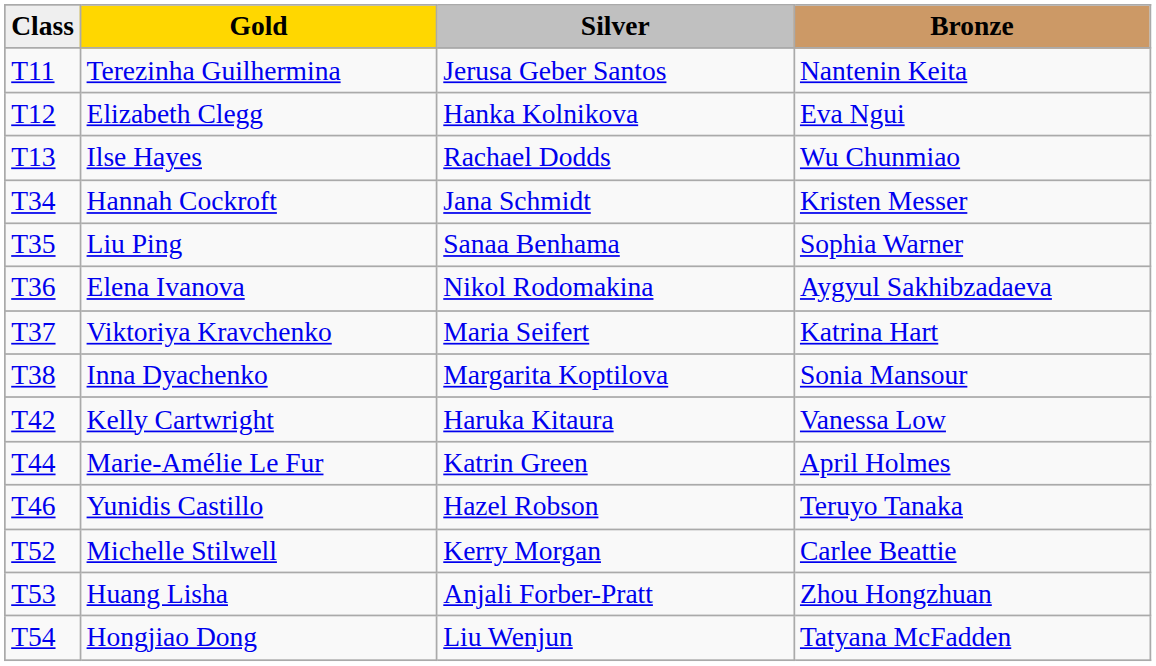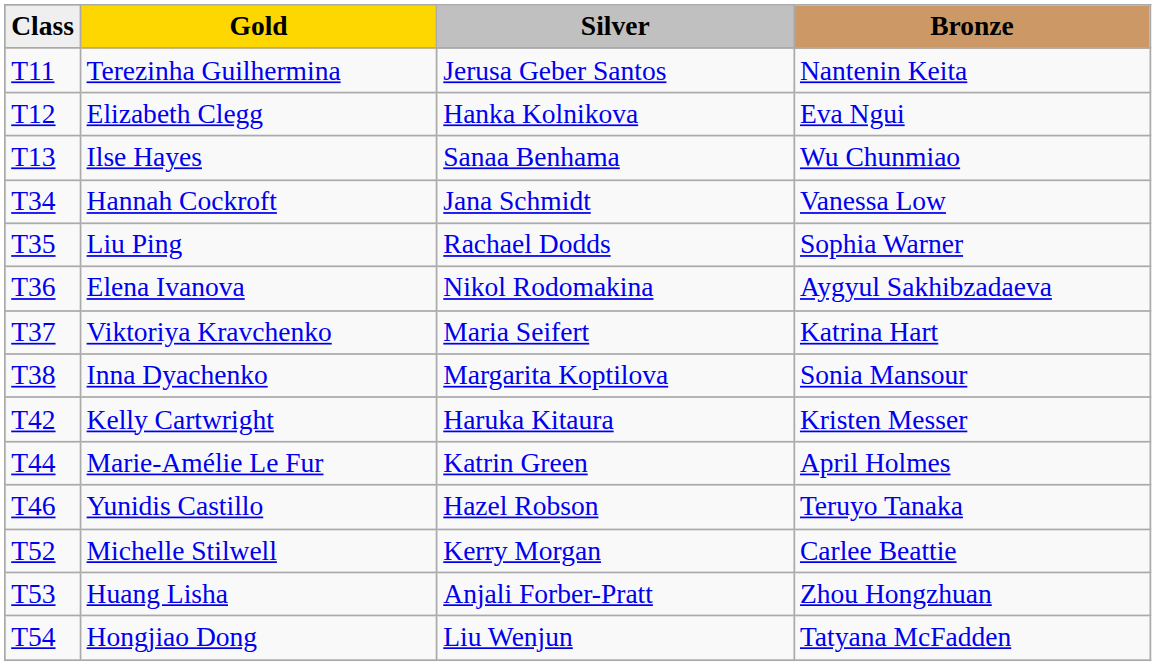 <table class="wikitable" style="text-align:left">
 <tr align="center">
 <td bgcolor=efefef><strong>Class</strong></td>
 <td width=200 bgcolor=gold><strong>Gold</strong></td>
 <td width=200 bgcolor=silver><strong>Silver</strong></td>
 <td width=200 bgcolor=CC9966><strong>Bronze</strong></td>
 </tr>
 <tr>
 <td><a href='#'>T11</a></td>
 <td><a href='#'>Terezinha Guilhermina</a><br><em> </em></td>
 <td><a href='#'>Jerusa Geber Santos</a><br><em> </em></td>
 <td><a href='#'>Nantenin Keita</a><br><em> </em></td>
 </tr>
 <tr>
 <td><a href='#'>T12</a></td>
 <td><a href='#'>Elizabeth Clegg</a><br><em> </em></td>
 <td><a href='#'>Hanka Kolnikova</a><br><em> </em></td>
 <td><a href='#'>Eva Ngui</a><br><em> </em></td>
 </tr>
 <tr>
 <td><a href='#'>T13</a></td>
 <td><a href='#'>Ilse Hayes</a><br><em> </em></td>
-<td><a href='#'>Rachael Dodds</a><br><em> </em></td>
+<td><a href='#'>Sanaa Benhama</a><br><em> </em></td>
 <td><a href='#'>Wu Chunmiao</a><br><em> </em></td>
 </tr>
 <tr>
 <td><a href='#'>T34</a></td>
 <td><a href='#'>Hannah Cockroft</a><br><em> </em></td>
 <td><a href='#'>Jana Schmidt</a><br><em> </em></td>
-<td><a href='#'>Kristen Messer</a><br><em> </em></td>
+<td><a href='#'>Vanessa Low</a><br><em> </em></td>
 </tr>
 <tr>
 <td><a href='#'>T35</a></td>
 <td><a href='#'>Liu Ping</a><br><em> </em></td>
-<td><a href='#'>Sanaa Benhama</a><br><em> </em></td>
+<td><a href='#'>Rachael Dodds</a><br><em> </em></td>
 <td><a href='#'>Sophia Warner</a><br><em> </em></td>
 </tr>
 <tr>
 <td><a href='#'>T36</a></td>
 <td><a href='#'>Elena Ivanova</a><br><em> </em></td>
 <td><a href='#'>Nikol Rodomakina</a><br><em> </em></td>
 <td><a href='#'>Aygyul Sakhibzadaeva</a><br><em> </em></td>
 </tr>
 <tr>
 <td><a href='#'>T37</a></td>
 <td><a href='#'>Viktoriya Kravchenko</a><br><em> </em></td>
 <td><a href='#'>Maria Seifert</a><br><em> </em></td>
 <td><a href='#'>Katrina Hart</a><br><em> </em></td>
 </tr>
 <tr>
 <td><a href='#'>T38</a></td>
 <td><a href='#'>Inna Dyachenko</a><br><em> </em></td>
 <td><a href='#'>Margarita Koptilova</a><br><em> </em></td>
 <td><a href='#'>Sonia Mansour</a><br><em> </em></td>
 </tr>
 <tr>
 <td><a href='#'>T42</a></td>
 <td><a href='#'>Kelly Cartwright</a><br><em> </em></td>
 <td><a href='#'>Haruka Kitaura</a><br><em> </em></td>
-<td><a href='#'>Vanessa Low</a><br><em> </em></td>
+<td><a href='#'>Kristen Messer</a><br><em> </em></td>
 </tr>
 <tr>
 <td><a href='#'>T44</a></td>
 <td><a href='#'>Marie-Amélie Le Fur</a><br><em> </em></td>
 <td><a href='#'>Katrin Green</a><br><em> </em></td>
 <td><a href='#'>April Holmes</a><br><em> </em></td>
 </tr>
 <tr>
 <td><a href='#'>T46</a></td>
 <td><a href='#'>Yunidis Castillo</a><br><em> </em></td>
 <td><a href='#'>Hazel Robson</a><br><em> </em></td>
 <td><a href='#'>Teruyo Tanaka</a><br><em> </em></td>
 </tr>
 <tr>
 <td><a href='#'>T52</a></td>
 <td><a href='#'>Michelle Stilwell</a><br><em> </em></td>
 <td><a href='#'>Kerry Morgan</a><br><em> </em></td>
 <td><a href='#'>Carlee Beattie</a><br><em> </em></td>
 </tr>
 <tr>
 <td><a href='#'>T53</a></td>
 <td><a href='#'>Huang Lisha</a><br><em> </em></td>
 <td><a href='#'>Anjali Forber-Pratt</a><br><em> </em></td>
 <td><a href='#'>Zhou Hongzhuan</a><br><em> </em></td>
 </tr>
 <tr>
 <td><a href='#'>T54</a></td>
 <td><a href='#'>Hongjiao Dong</a><br><em> </em></td>
 <td><a href='#'>Liu Wenjun</a><br><em> </em></td>
 <td><a href='#'>Tatyana McFadden</a><br><em> </em></td>
 </tr>
 </table>
